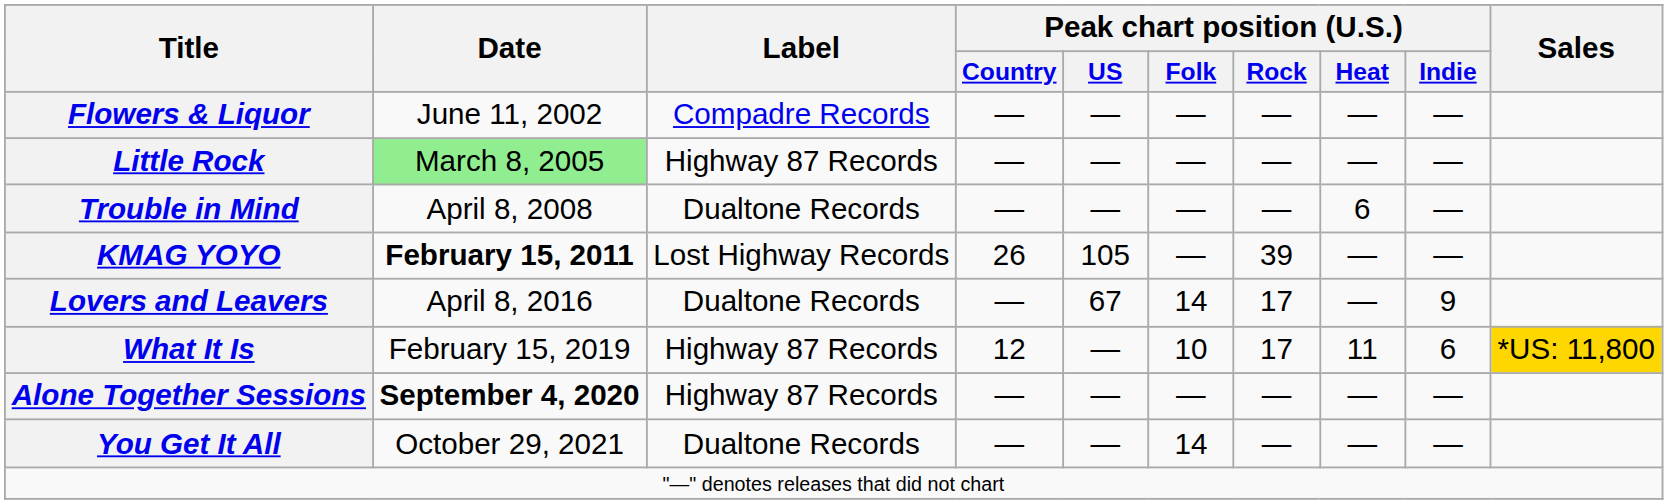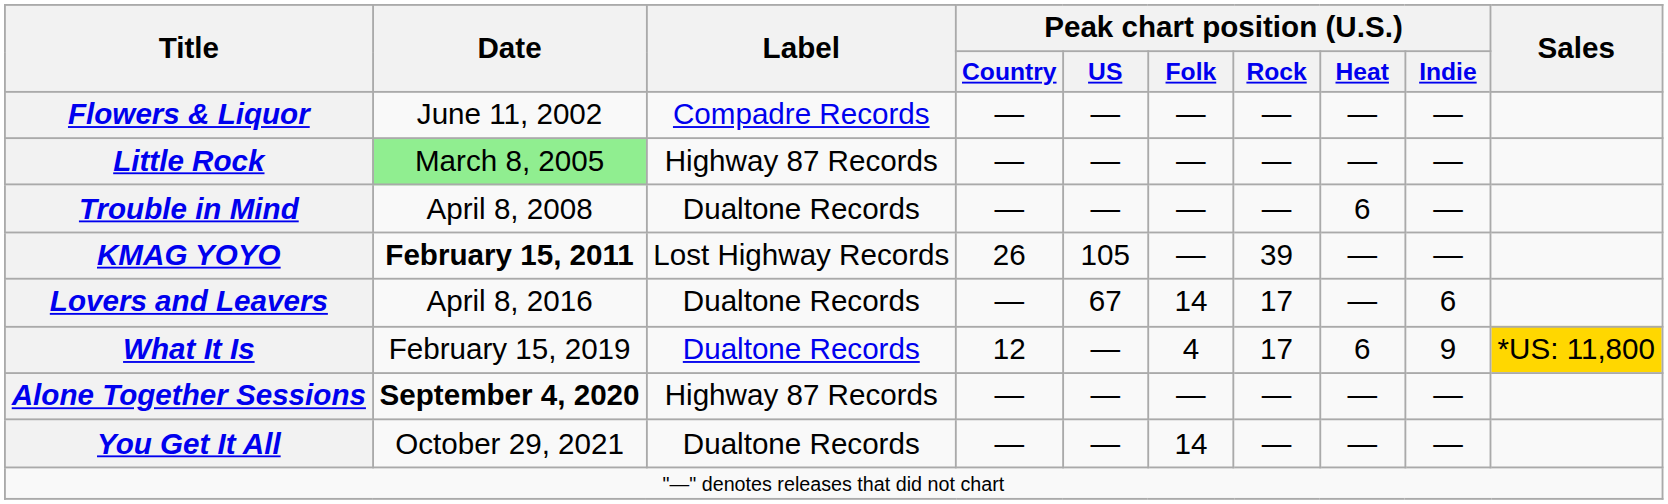 <table class="wikitable plainrowheaders" style="text-align:center;">
 <tr>
 <th rowspan="2">Title</th>
 <th rowspan="2">Date</th>
 <th rowspan="2">Label</th>
 <th colspan="6">Peak chart position (U.S.)</th>
 <th rowspan="2">Sales</th>
 </tr>
 <tr style="font-size:smaller;">
 <th width="40"><a href='#'>Country</a><br></th>
 <th width="40"><a href='#'>US</a><br></th>
 <th width="40"><a href='#'>Folk</a><br></th>
 <th width="40"><a href='#'>Rock</a><br></th>
 <th width="40"><a href='#'>Heat</a><br></th>
 <th width="40"><a href='#'>Indie</a><br></th>
 </tr>
 <tr>
 <th scope="row"><em><a href='#'>Flowers & Liquor</a></em></th>
 <td>June 11, 2002</td>
 <td><a href='#'>Compadre Records</a></td>
 <td>—</td>
 <td>—</td>
 <td>—</td>
 <td>—</td>
 <td>—</td>
 <td>—</td>
 <td></td>
 </tr>
 <tr>
 <th scope="row"><em><a href='#'>Little Rock</a></em></th>
 <td style="background: lightgreen;">March 8, 2005</td>
 <td>Highway 87 Records</td>
 <td>—</td>
 <td>—</td>
 <td>—</td>
 <td>—</td>
 <td>—</td>
 <td>—</td>
 <td></td>
 </tr>
 <tr>
 <th scope="row"><em><a href='#'>Trouble in Mind</a></em></th>
 <td>April 8, 2008</td>
 <td>Dualtone Records</td>
 <td>—</td>
 <td>—</td>
 <td>—</td>
 <td>—</td>
 <td>6</td>
 <td>—</td>
 <td></td>
 </tr>
 <tr>
 <th scope="row"><em><a href='#'>KMAG YOYO</a></em></th>
 <td><strong>February 15, 2011</strong></td>
 <td>Lost Highway Records</td>
 <td>26</td>
 <td>105</td>
 <td>—</td>
 <td>39</td>
 <td>—</td>
 <td>—</td>
 <td></td>
 </tr>
 <tr>
 <th scope="row"><em><a href='#'>Lovers and Leavers</a></em></th>
 <td>April 8, 2016</td>
 <td>Dualtone Records</td>
 <td>—</td>
 <td>67</td>
 <td>14</td>
 <td>17</td>
 <td>—</td>
-<td>9</td>
+<td>6</td>
 <td></td>
 </tr>
 <tr>
 <th scope="row"><em><a href='#'>What It Is</a></em></th>
 <td>February 15, 2019</td>
-<td>Highway 87 Records</td>
+<td><a href='#'>Dualtone Records</a></td>
 <td>12</td>
 <td>—</td>
-<td>10</td>
+<td>4</td>
 <td>17</td>
-<td>11</td>
 <td>6</td>
+<td>9</td>
 <td style="background: gold;">*US: 11,800</td>
 </tr>
 <tr>
 <th scope="row"><em><a href='#'>Alone Together Sessions</a></em></th>
 <td><strong>September 4, 2020</strong></td>
 <td>Highway 87 Records</td>
 <td>—</td>
 <td>—</td>
 <td>—</td>
 <td>—</td>
 <td>—</td>
 <td>—</td>
 <td></td>
 </tr>
 <tr>
 <th scope="row"><em><a href='#'>You Get It All</a></em></th>
 <td>October 29, 2021</td>
 <td>Dualtone Records</td>
 <td>—</td>
 <td>—</td>
 <td>14</td>
 <td>—</td>
 <td>—</td>
 <td>—</td>
 <td></td>
 </tr>
 <tr>
 <td colspan="10" style="font-size:8pt;">"—" denotes releases that did not chart</td>
 </tr>
 </table>
